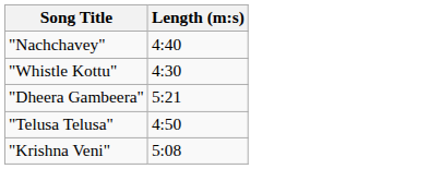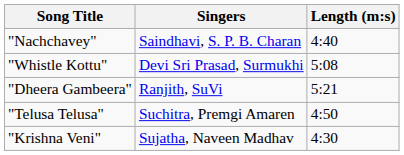 <table class="wikitable">
 <tr>
 <th>Song Title</th>
+<th>Singers</th>
 <th>Length (m:s)</th>
 </tr>
 <tr>
 <td>"Nachchavey"</td>
+<td><a href='#'>Saindhavi</a>, <a href='#'>S. P. B. Charan</a></td>
 <td>4:40</td>
 </tr>
 <tr>
 <td>"Whistle Kottu"</td>
-<td>4:30</td>
+<td><a href='#'>Devi Sri Prasad</a>, <a href='#'>Surmukhi</a></td>
+<td>5:08</td>
 </tr>
 <tr>
 <td>"Dheera Gambeera"</td>
+<td><a href='#'>Ranjith</a>, <a href='#'>SuVi</a></td>
 <td>5:21</td>
 </tr>
 <tr>
 <td>"Telusa Telusa"</td>
+<td><a href='#'>Suchitra</a>, Premgi Amaren</td>
 <td>4:50</td>
 </tr>
 <tr>
 <td>"Krishna Veni"</td>
-<td>5:08</td>
+<td><a href='#'>Sujatha</a>, Naveen Madhav</td>
+<td>4:30</td>
 </tr>
 </table>
